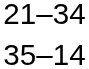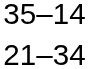 <table style="text-align:center">
 <tr>
 <th width=200></th>
 <th width=100></th>
 <th width=200></th>
 </tr>
 <tr>
+<td align=right><strong></strong></td>
+<td>35–14</td>
+<td align=left></td>
+</tr>
+<tr>
 <td align=right></td>
 <td>21–34</td>
 <td align=left><strong></strong></td>
 </tr>
-<tr>
-<td align=right><strong></strong></td>
-<td>35–14</td>
-<td align=left></td>
-</tr>
 </table>
